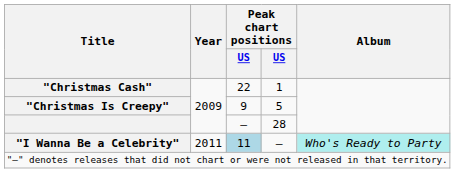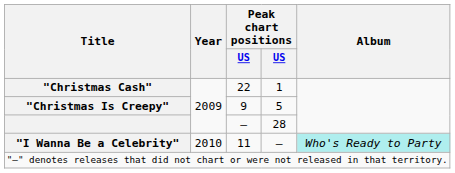 <table class="wikitable plainrowheaders" style="text-align:center;" border="1">
 <tr>
 <th scope="col" rowspan="2" style="width:16em;">Title</th>
 <th scope="col" rowspan="2">Year</th>
 <th scope="col" colspan="2">Peak chart<br>positions</th>
 <th scope="col" rowspan="2">Album</th>
 </tr>
 <tr>
 <th scope="col" style="width:3em;font-size:90%;"><a href='#'>US<br></a><br></th>
 <th scope="col" style="width:3em;font-size:90%;"><a href='#'>US<br></a><br></th>
 </tr>
 <tr>
 <th scope="row">"Christmas Cash"</th>
 <td rowspan=3>2009</td>
 <td>22</td>
 <td>1</td>
 <td rowspan=3></td>
 </tr>
 <tr>
 <th scope="row">"Christmas Is Creepy"</th>
 <td>9</td>
 <td>5</td>
 </tr>
 <tr>
 <th scope="row"></th>
 <td>—</td>
 <td>28</td>
 </tr>
 <tr>
 <th scope="row">"I Wanna Be a Celebrity"</th>
-<td>2011</td>
-<td style="background: lightblue;">11</td>
+<td>2010</td>
+<td>11</td>
 <td>—</td>
 <td style="background: paleturquoise;"><em>Who's Ready to Party</em></td>
 </tr>
 <tr>
 <td align="center" colspan="15" style="font-size:8pt">"—" denotes releases that did not chart or were not released in that territory.</td>
 </tr>
 </table>
